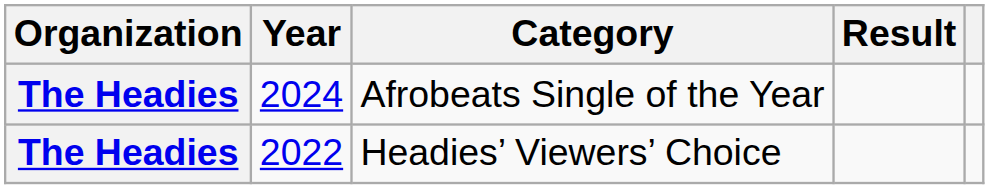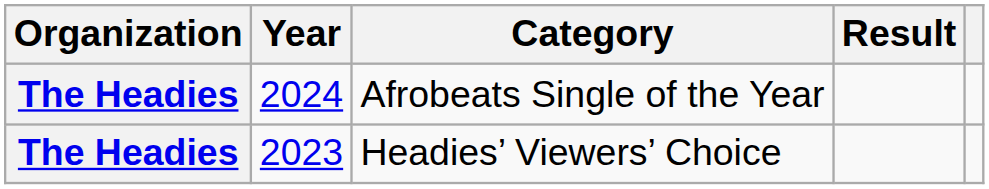 <table class="wikitable sortable plainrowheaders" style="border:none; margin:0;">
 <tr>
 <th scope="col">Organization</th>
 <th scope="col">Year</th>
 <th scope="col">Category</th>
 <th scope="col">Result</th>
 <th class="unsortable" scope="col"></th>
 </tr>
 <tr>
 <th scope="row"><a href='#'>The Headies</a></th>
 <td><a href='#'>2024</a></td>
 <td>Afrobeats Single of the Year</td>
 <td></td>
 <td style="text-align:center"></td>
 </tr>
 <tr>
 <th scope="row"><a href='#'>The Headies</a></th>
-<td><a href='#'>2022</a></td>
+<td><a href='#'>2023</a></td>
 <td>Headies’ Viewers’ Choice</td>
 <td></td>
 <td style="text-align:center"></td>
 </tr>
 </table>
